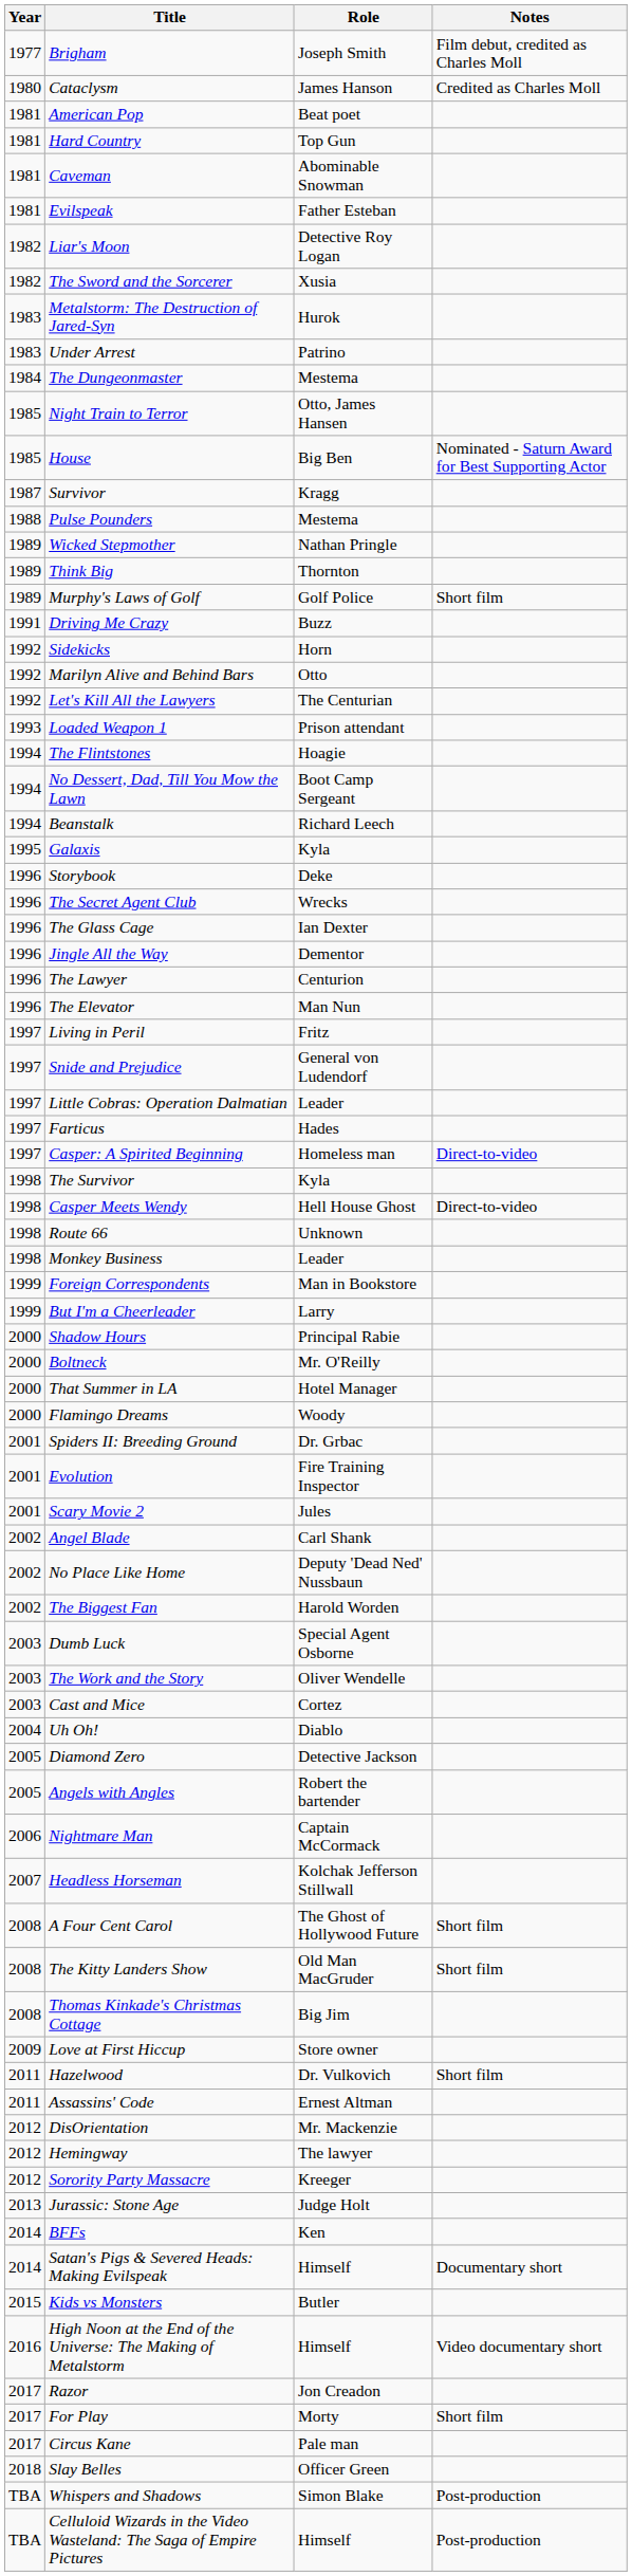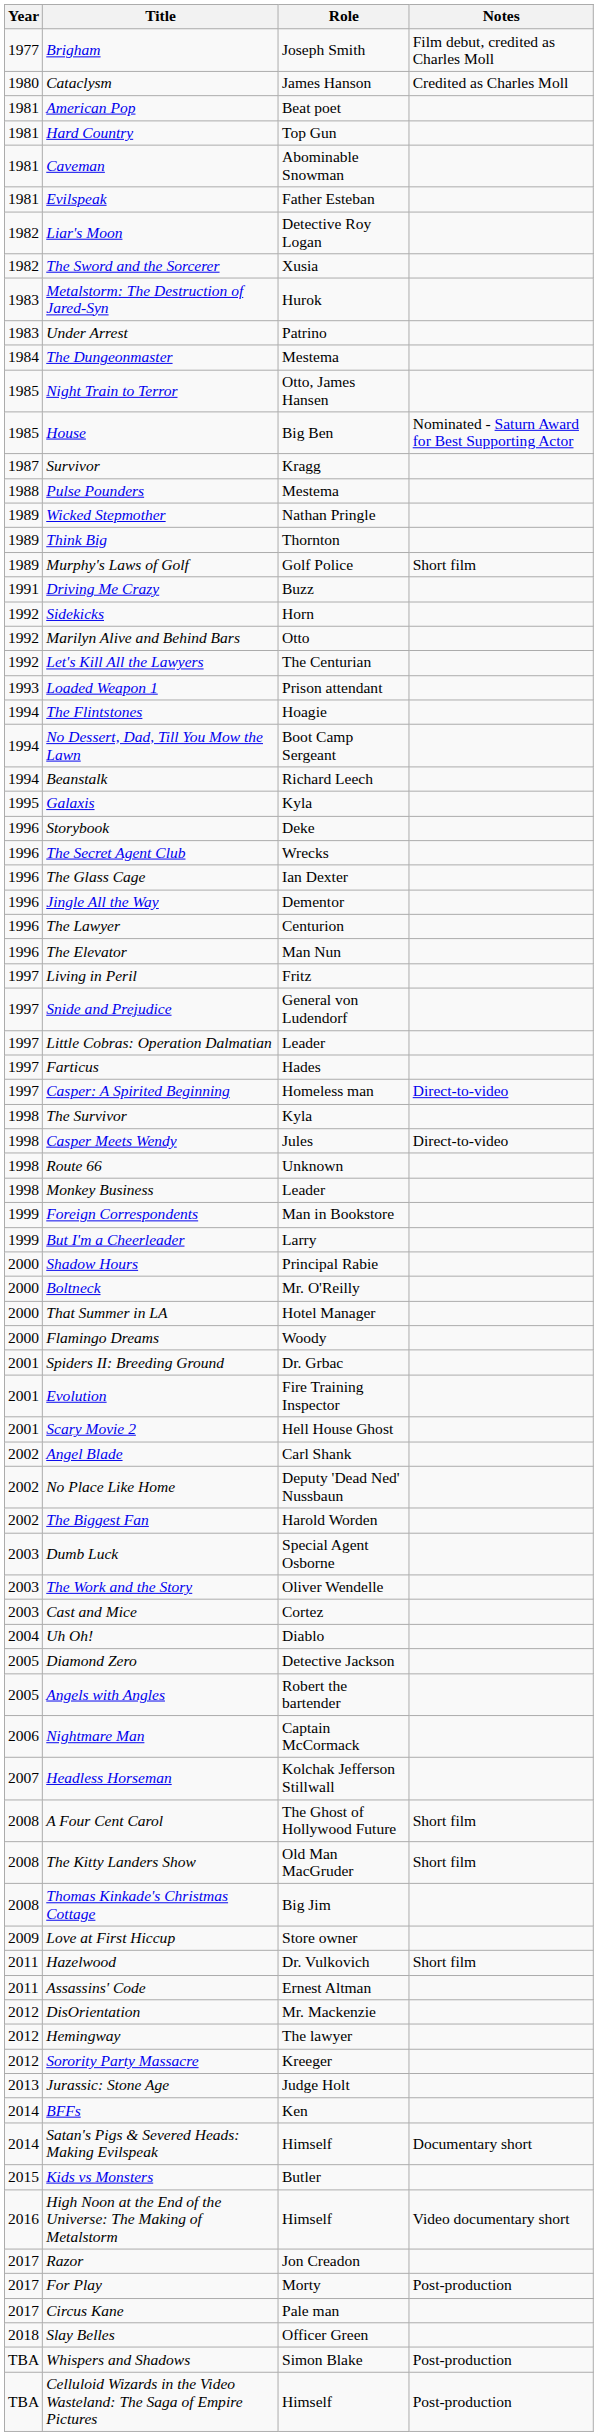 <table class="wikitable">
 <tr>
 <th>Year</th>
 <th>Title</th>
 <th>Role</th>
 <th>Notes</th>
 </tr>
 <tr>
 <td>1977</td>
 <td><em><a href='#'>Brigham</a></em></td>
 <td>Joseph Smith</td>
 <td>Film debut, credited as Charles Moll</td>
 </tr>
 <tr>
 <td>1980</td>
 <td><em>Cataclysm</em></td>
 <td>James Hanson</td>
 <td>Credited as Charles Moll</td>
 </tr>
 <tr>
 <td>1981</td>
 <td><em><a href='#'>American Pop</a></em></td>
 <td>Beat poet</td>
 <td></td>
 </tr>
 <tr>
 <td>1981</td>
 <td><em><a href='#'>Hard Country</a></em></td>
 <td>Top Gun</td>
 <td></td>
 </tr>
 <tr>
 <td>1981</td>
 <td><em><a href='#'>Caveman</a></em></td>
 <td>Abominable Snowman</td>
 <td></td>
 </tr>
 <tr>
 <td>1981</td>
 <td><em><a href='#'>Evilspeak</a></em></td>
 <td>Father Esteban</td>
 <td></td>
 </tr>
 <tr>
 <td>1982</td>
 <td><em><a href='#'>Liar's Moon</a></em></td>
 <td>Detective Roy Logan</td>
 <td></td>
 </tr>
 <tr>
 <td>1982</td>
 <td><em><a href='#'>The Sword and the Sorcerer</a></em></td>
 <td>Xusia</td>
 <td></td>
 </tr>
 <tr>
 <td>1983</td>
 <td><em><a href='#'>Metalstorm: The Destruction of Jared-Syn</a></em></td>
 <td>Hurok</td>
 <td></td>
 </tr>
 <tr>
 <td>1983</td>
 <td><em>Under Arrest</em></td>
 <td>Patrino</td>
 <td></td>
 </tr>
 <tr>
 <td>1984</td>
 <td><em><a href='#'>The Dungeonmaster</a></em></td>
 <td>Mestema</td>
 <td></td>
 </tr>
 <tr>
 <td>1985</td>
 <td><em><a href='#'>Night Train to Terror</a></em></td>
 <td>Otto, James Hansen</td>
 <td></td>
 </tr>
 <tr>
 <td>1985</td>
 <td><a href='#'><em>House</em></a></td>
 <td>Big Ben</td>
 <td>Nominated - <a href='#'>Saturn Award for Best Supporting Actor</a></td>
 </tr>
 <tr>
 <td>1987</td>
 <td><em>Survivor</em></td>
 <td>Kragg</td>
 <td></td>
 </tr>
 <tr>
 <td>1988</td>
 <td><em><a href='#'>Pulse Pounders</a></em></td>
 <td>Mestema</td>
 <td></td>
 </tr>
 <tr>
 <td>1989</td>
 <td><em><a href='#'>Wicked Stepmother</a></em></td>
 <td>Nathan Pringle</td>
 <td></td>
 </tr>
 <tr>
 <td>1989</td>
 <td><em><a href='#'>Think Big</a></em></td>
 <td>Thornton</td>
 <td></td>
 </tr>
 <tr>
 <td>1989</td>
 <td><em>Murphy's Laws of Golf</em></td>
 <td>Golf Police</td>
 <td>Short film</td>
 </tr>
 <tr>
 <td>1991</td>
 <td><em><a href='#'>Driving Me Crazy</a></em></td>
 <td>Buzz</td>
 <td></td>
 </tr>
 <tr>
 <td>1992</td>
 <td><em><a href='#'>Sidekicks</a></em></td>
 <td>Horn</td>
 <td></td>
 </tr>
 <tr>
 <td>1992</td>
 <td><em>Marilyn Alive and Behind Bars</em></td>
 <td>Otto</td>
 <td></td>
 </tr>
 <tr>
 <td>1992</td>
 <td><em><a href='#'>Let's Kill All the Lawyers</a></em></td>
 <td>The Centurian</td>
 <td></td>
 </tr>
 <tr>
 <td>1993</td>
 <td><em><a href='#'>Loaded Weapon 1</a></em></td>
 <td>Prison attendant</td>
 <td></td>
 </tr>
 <tr>
 <td>1994</td>
 <td><em><a href='#'>The Flintstones</a></em></td>
 <td>Hoagie</td>
 <td></td>
 </tr>
 <tr>
 <td>1994</td>
 <td><em><a href='#'>No Dessert, Dad, Till You Mow the Lawn</a></em></td>
 <td>Boot Camp Sergeant</td>
 <td></td>
 </tr>
 <tr>
 <td>1994</td>
 <td><em>Beanstalk</em></td>
 <td>Richard Leech</td>
 <td></td>
 </tr>
 <tr>
 <td>1995</td>
 <td><em><a href='#'>Galaxis</a></em></td>
 <td>Kyla</td>
 <td></td>
 </tr>
 <tr>
 <td>1996</td>
 <td><em>Storybook</em></td>
 <td>Deke</td>
 <td></td>
 </tr>
 <tr>
 <td>1996</td>
 <td><em><a href='#'>The Secret Agent Club</a></em></td>
 <td>Wrecks</td>
 <td></td>
 </tr>
 <tr>
 <td>1996</td>
 <td><em>The Glass Cage</em></td>
 <td>Ian Dexter</td>
 <td></td>
 </tr>
 <tr>
 <td>1996</td>
 <td><em><a href='#'>Jingle All the Way</a></em></td>
 <td>Dementor</td>
 <td></td>
 </tr>
 <tr>
 <td>1996</td>
 <td><em>The Lawyer</em></td>
 <td>Centurion</td>
 <td></td>
 </tr>
 <tr>
 <td>1996</td>
 <td><em>The Elevator</em></td>
 <td>Man Nun</td>
 <td></td>
 </tr>
 <tr>
 <td>1997</td>
 <td><em>Living in Peril</em></td>
 <td>Fritz</td>
 <td></td>
 </tr>
 <tr>
 <td>1997</td>
 <td><em><a href='#'>Snide and Prejudice</a></em></td>
 <td>General von Ludendorf</td>
 <td></td>
 </tr>
 <tr>
 <td>1997</td>
 <td><em>Little Cobras: Operation Dalmatian</em></td>
 <td>Leader</td>
 <td></td>
 </tr>
 <tr>
 <td>1997</td>
 <td><em>Farticus</em></td>
 <td>Hades</td>
 <td></td>
 </tr>
 <tr>
 <td>1997</td>
 <td><em><a href='#'>Casper: A Spirited Beginning</a></em></td>
 <td>Homeless man</td>
 <td><a href='#'>Direct-to-video</a></td>
 </tr>
 <tr>
 <td>1998</td>
 <td><em>The Survivor</em></td>
 <td>Kyla</td>
 <td></td>
 </tr>
 <tr>
 <td>1998</td>
 <td><em><a href='#'>Casper Meets Wendy</a></em></td>
-<td>Hell House Ghost</td>
+<td>Jules</td>
 <td>Direct-to-video</td>
 </tr>
 <tr>
 <td>1998</td>
 <td><em>Route 66</em></td>
 <td>Unknown</td>
 <td></td>
 </tr>
 <tr>
 <td>1998</td>
 <td><em>Monkey Business</em></td>
 <td>Leader</td>
 <td></td>
 </tr>
 <tr>
 <td>1999</td>
 <td><em><a href='#'>Foreign Correspondents</a></em></td>
 <td>Man in Bookstore</td>
 <td></td>
 </tr>
 <tr>
 <td>1999</td>
 <td><em><a href='#'>But I'm a Cheerleader</a></em></td>
 <td>Larry</td>
 <td></td>
 </tr>
 <tr>
 <td>2000</td>
 <td><em><a href='#'>Shadow Hours</a></em></td>
 <td>Principal Rabie</td>
 <td></td>
 </tr>
 <tr>
 <td>2000</td>
 <td><em><a href='#'>Boltneck</a></em></td>
 <td>Mr. O'Reilly</td>
 <td></td>
 </tr>
 <tr>
 <td>2000</td>
 <td><em>That Summer in LA</em></td>
 <td>Hotel Manager</td>
 <td></td>
 </tr>
 <tr>
 <td>2000</td>
 <td><em>Flamingo Dreams</em></td>
 <td>Woody</td>
 <td></td>
 </tr>
 <tr>
 <td>2001</td>
 <td><em>Spiders II: Breeding Ground</em></td>
 <td>Dr. Grbac</td>
 <td></td>
 </tr>
 <tr>
 <td>2001</td>
 <td><em><a href='#'>Evolution</a></em></td>
 <td>Fire Training Inspector</td>
 <td></td>
 </tr>
 <tr>
 <td>2001</td>
 <td><em><a href='#'>Scary Movie 2</a></em></td>
-<td>Jules</td>
+<td>Hell House Ghost</td>
 <td></td>
 </tr>
 <tr>
 <td>2002</td>
 <td><em><a href='#'>Angel Blade</a></em></td>
 <td>Carl Shank</td>
 <td></td>
 </tr>
 <tr>
 <td>2002</td>
 <td><em>No Place Like Home</em></td>
 <td>Deputy 'Dead Ned' Nussbaun</td>
 <td></td>
 </tr>
 <tr>
 <td>2002</td>
 <td><em><a href='#'>The Biggest Fan</a></em></td>
 <td>Harold Worden</td>
 <td></td>
 </tr>
 <tr>
 <td>2003</td>
 <td><em>Dumb Luck</em></td>
 <td>Special Agent Osborne</td>
 <td></td>
 </tr>
 <tr>
 <td>2003</td>
 <td><em><a href='#'>The Work and the Story</a></em></td>
 <td>Oliver Wendelle</td>
 <td></td>
 </tr>
 <tr>
 <td>2003</td>
 <td><em>Cast and Mice</em></td>
 <td>Cortez</td>
 <td></td>
 </tr>
 <tr>
 <td>2004</td>
 <td><em>Uh Oh!</em></td>
 <td>Diablo</td>
 <td></td>
 </tr>
 <tr>
 <td>2005</td>
 <td><em>Diamond Zero</em></td>
 <td>Detective Jackson</td>
 <td></td>
 </tr>
 <tr>
 <td>2005</td>
 <td><em><a href='#'>Angels with Angles</a></em></td>
 <td>Robert the bartender</td>
 <td></td>
 </tr>
 <tr>
 <td>2006</td>
 <td><em><a href='#'>Nightmare Man</a></em></td>
 <td>Captain McCormack</td>
 <td></td>
 </tr>
 <tr>
 <td>2007</td>
 <td><em><a href='#'>Headless Horseman</a></em></td>
 <td>Kolchak Jefferson Stillwall</td>
 <td></td>
 </tr>
 <tr>
 <td>2008</td>
 <td><em>A Four Cent Carol</em></td>
 <td>The Ghost of Hollywood Future</td>
 <td>Short film</td>
 </tr>
 <tr>
 <td>2008</td>
 <td><em>The Kitty Landers Show</em></td>
 <td>Old Man MacGruder</td>
 <td>Short film</td>
 </tr>
 <tr>
 <td>2008</td>
 <td><em><a href='#'>Thomas Kinkade's Christmas Cottage</a></em></td>
 <td>Big Jim</td>
 <td></td>
 </tr>
 <tr>
 <td>2009</td>
 <td><em>Love at First Hiccup</em></td>
 <td>Store owner</td>
 <td></td>
 </tr>
 <tr>
 <td>2011</td>
 <td><em>Hazelwood</em></td>
 <td>Dr. Vulkovich</td>
 <td>Short film</td>
 </tr>
 <tr>
 <td>2011</td>
 <td><em>Assassins' Code</em></td>
 <td>Ernest Altman</td>
 <td></td>
 </tr>
 <tr>
 <td>2012</td>
 <td><em>DisOrientation</em></td>
 <td>Mr. Mackenzie</td>
 <td></td>
 </tr>
 <tr>
 <td>2012</td>
 <td><em>Hemingway</em></td>
 <td>The lawyer</td>
 <td></td>
 </tr>
 <tr>
 <td>2012</td>
 <td><em><a href='#'>Sorority Party Massacre</a></em></td>
 <td>Kreeger</td>
 <td></td>
 </tr>
 <tr>
 <td>2013</td>
 <td><em>Jurassic: Stone Age</em></td>
 <td>Judge Holt</td>
 <td></td>
 </tr>
 <tr>
 <td>2014</td>
 <td><em><a href='#'>BFFs</a></em></td>
 <td>Ken</td>
 <td></td>
 </tr>
 <tr>
 <td>2014</td>
 <td><em>Satan's Pigs & Severed Heads: Making Evilspeak</em></td>
 <td>Himself</td>
 <td>Documentary short</td>
 </tr>
 <tr>
 <td>2015</td>
 <td><em><a href='#'>Kids vs Monsters</a></em></td>
 <td>Butler</td>
 <td></td>
 </tr>
 <tr>
 <td>2016</td>
 <td><em>High Noon at the End of the Universe: The Making of Metalstorm</em></td>
 <td>Himself</td>
 <td>Video documentary short</td>
 </tr>
 <tr>
 <td>2017</td>
 <td><em>Razor</em></td>
 <td>Jon Creadon</td>
 <td></td>
 </tr>
 <tr>
 <td>2017</td>
 <td><em>For Play</em></td>
 <td>Morty</td>
-<td>Short film</td>
+<td>Post-production</td>
 </tr>
 <tr>
 <td>2017</td>
 <td><em>Circus Kane</em></td>
 <td>Pale man</td>
 <td></td>
 </tr>
 <tr>
 <td>2018</td>
 <td><em>Slay Belles</em></td>
 <td>Officer Green</td>
 <td></td>
 </tr>
 <tr>
 <td>TBA</td>
 <td><em>Whispers and Shadows</em></td>
 <td>Simon Blake</td>
 <td>Post-production</td>
 </tr>
 <tr>
 <td>TBA</td>
 <td><em>Celluloid Wizards in the Video Wasteland: The Saga of Empire Pictures</em></td>
 <td>Himself</td>
 <td>Post-production</td>
 </tr>
 </table>
